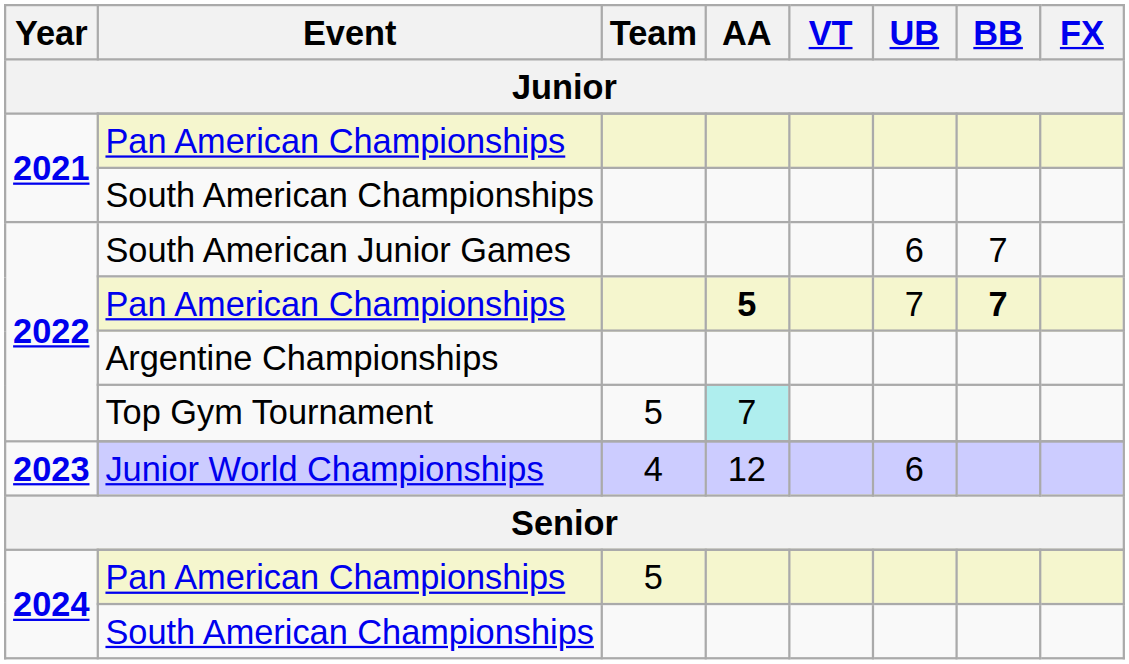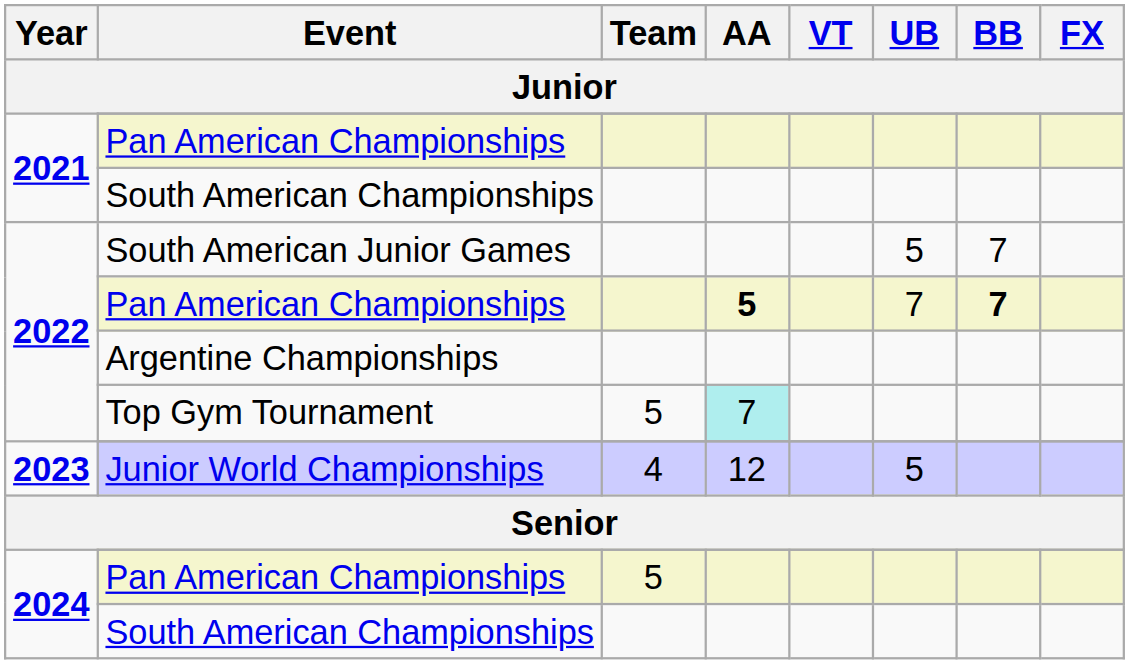 <table class="wikitable" style="text-align:center; font-size:95%;">
 <tr>
 <th align=center>Year</th>
 <th align=center>Event</th>
 <th style="width:30px;">Team</th>
 <th style="width:30px;">AA</th>
 <th style="width:30px;"><a href='#'>VT</a></th>
 <th style="width:30px;"><a href='#'>UB</a></th>
 <th style="width:30px;"><a href='#'>BB</a></th>
 <th style="width:30px;"><a href='#'>FX</a></th>
 </tr>
 <tr>
 <th colspan="8">Junior</th>
 </tr>
 <tr>
 <td rowspan="3"><strong><a href='#'>2021</a></strong></td>
 </tr>
 <tr bgcolor=#F5F6CE>
 <td align=left><a href='#'>Pan American Championships</a></td>
 <td></td>
 <td></td>
 <td></td>
 <td></td>
 <td></td>
 <td></td>
 </tr>
 <tr>
 <td align=left>South American Championships</td>
 <td></td>
 <td></td>
 <td></td>
 <td></td>
 <td></td>
 <td></td>
 </tr>
 <tr>
 <td rowspan="4"><strong><a href='#'>2022</a></strong></td>
 <td align=left>South American Junior Games</td>
 <td></td>
 <td></td>
 <td></td>
-<td>6</td>
+<td>5</td>
 <td>7</td>
 <td></td>
 </tr>
 <tr bgcolor=#F5F6CE>
 <td align=left><a href='#'>Pan American Championships</a></td>
 <td></td>
 <td><strong>5</strong></td>
 <td></td>
 <td>7</td>
 <td><strong>7</strong></td>
 <td></td>
 </tr>
 <tr>
 <td align=left>Argentine Championships</td>
 <td></td>
 <td></td>
 <td></td>
 <td></td>
 <td></td>
 <td></td>
 </tr>
 <tr>
 <td align=left>Top Gym Tournament</td>
 <td>5</td>
 <td style="background: paleturquoise;">7</td>
 <td></td>
 <td></td>
 <td></td>
 <td></td>
 </tr>
 <tr>
 <td rowspan="2"><strong><a href='#'>2023</a></strong></td>
 </tr>
 <tr bgcolor=#CCCCFF>
 <td align=left><a href='#'>Junior World Championships</a></td>
 <td>4</td>
 <td>12</td>
 <td></td>
-<td>6</td>
+<td>5</td>
 <td></td>
 <td></td>
 </tr>
 <tr>
 <th colspan="8">Senior</th>
 </tr>
 <tr>
 <td rowspan="3"><strong><a href='#'>2024</a></strong></td>
 </tr>
 <tr bgcolor=#F5F6CE>
 <td align=left><a href='#'>Pan American Championships</a></td>
 <td>5</td>
 <td></td>
 <td></td>
 <td></td>
 <td></td>
 <td></td>
 </tr>
 <tr>
 <td align=left><a href='#'>South American Championships</a></td>
 <td></td>
 <td></td>
 <td></td>
 <td></td>
 <td></td>
 <td></td>
 </tr>
 </table>
